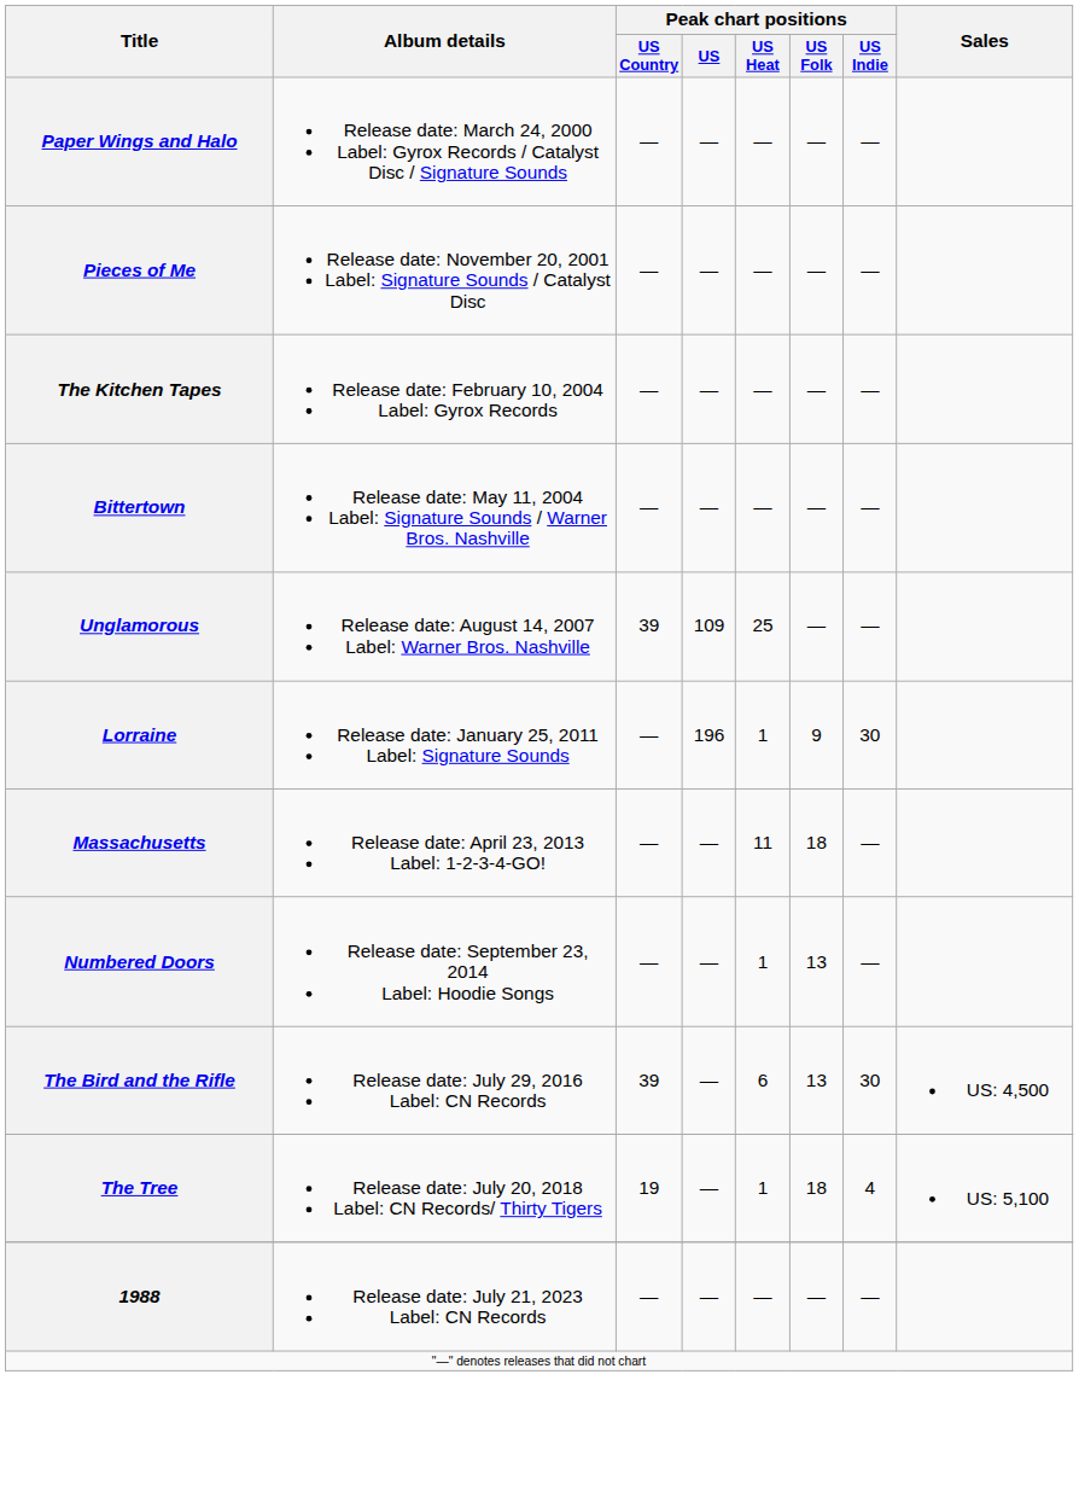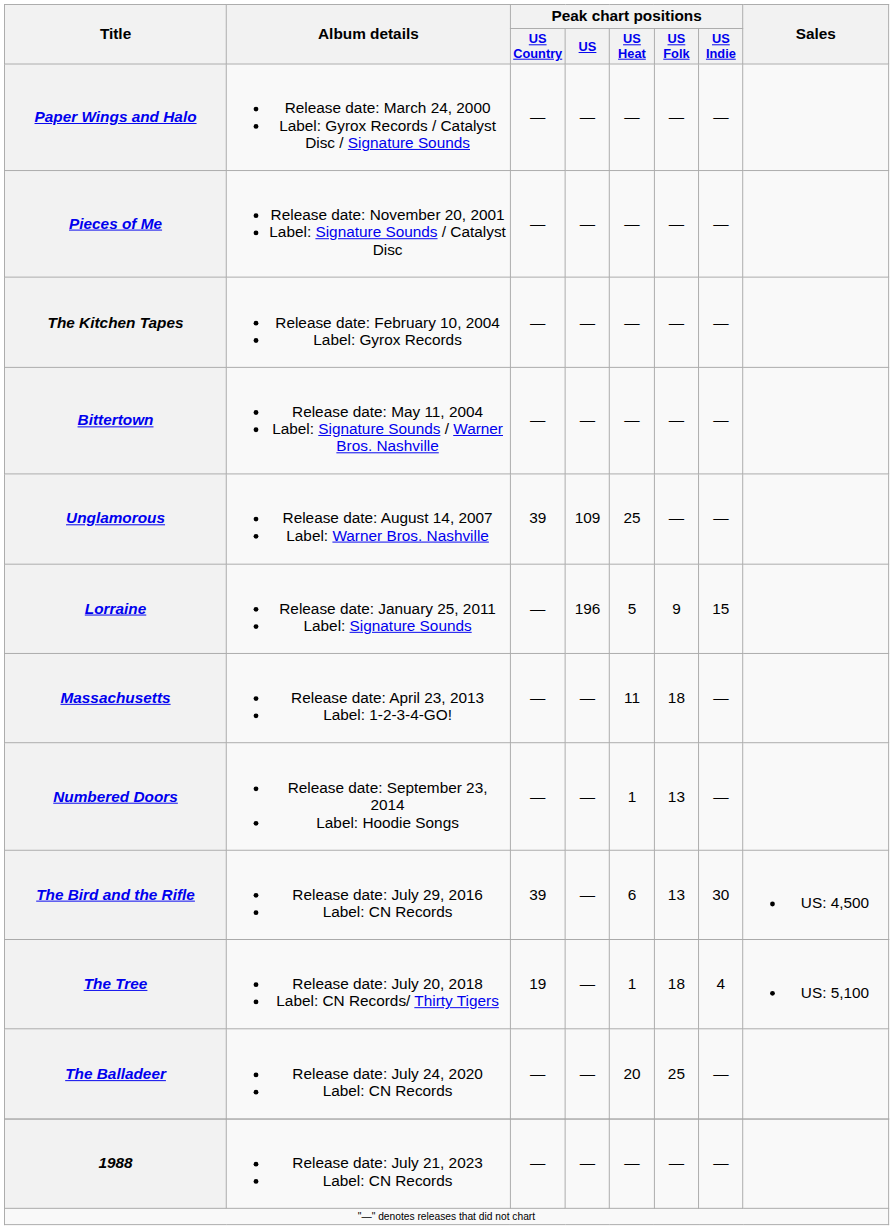 <table class="wikitable plainrowheaders" style="text-align:center;">
 <tr>
 <th rowspan="2" style="width:14em;">Title</th>
 <th rowspan="2" style="width:18em;">Album details</th>
 <th colspan="5">Peak chart positions</th>
 <th rowspan="2" style="width:9em;">Sales</th>
 </tr>
 <tr style="font-size:smaller;">
 <th style="width:40px;"><a href='#'>US Country</a><br></th>
 <th style="width:40px;"><a href='#'>US</a><br></th>
 <th style="width:40px;"><a href='#'>US<br>Heat</a><br></th>
 <th style="width:40px;"><a href='#'>US<br>Folk</a><br></th>
 <th style="width:40px;"><a href='#'>US<br>Indie</a><br></th>
 </tr>
 <tr>
 <th scope="row"><em><a href='#'>Paper Wings and Halo</a></em></th>
 <td><br><ul><li>Release date: March 24, 2000</li><li>Label: Gyrox Records / Catalyst Disc / <a href='#'>Signature Sounds</a></li></ul></td>
 <td>—</td>
 <td>—</td>
 <td>—</td>
 <td>—</td>
 <td>—</td>
 <td></td>
 </tr>
 <tr>
 <th scope="row"><em><a href='#'>Pieces of Me</a></em></th>
 <td><br><ul><li>Release date: November 20, 2001</li><li>Label: <a href='#'>Signature Sounds</a> / Catalyst Disc</li></ul></td>
 <td>—</td>
 <td>—</td>
 <td>—</td>
 <td>—</td>
 <td>—</td>
 <td></td>
 </tr>
 <tr>
 <th scope="row"><em> The Kitchen Tapes </em></th>
 <td><br><ul><li>Release date: February 10, 2004</li><li>Label: Gyrox Records</li></ul></td>
 <td>—</td>
 <td>—</td>
 <td>—</td>
 <td>—</td>
 <td>—</td>
 <td></td>
 </tr>
 <tr>
 <th scope="row"><em><a href='#'>Bittertown</a></em></th>
 <td><br><ul><li>Release date: May 11, 2004</li><li>Label: <a href='#'>Signature Sounds</a> / <a href='#'>Warner Bros. Nashville</a></li></ul></td>
 <td>—</td>
 <td>—</td>
 <td>—</td>
 <td>—</td>
 <td>—</td>
 <td></td>
 </tr>
 <tr>
 <th scope="row"><em><a href='#'>Unglamorous</a></em></th>
 <td><br><ul><li>Release date: August 14, 2007</li><li>Label: <a href='#'>Warner Bros. Nashville</a></li></ul></td>
 <td>39</td>
 <td>109</td>
 <td>25</td>
 <td>—</td>
 <td>—</td>
 <td></td>
 </tr>
 <tr>
 <th scope="row"><em><a href='#'>Lorraine</a></em></th>
 <td><br><ul><li>Release date: January 25, 2011</li><li>Label: <a href='#'>Signature Sounds</a></li></ul></td>
 <td>—</td>
 <td>196</td>
-<td>1</td>
+<td>5</td>
 <td>9</td>
-<td>30</td>
+<td>15</td>
 <td></td>
 </tr>
 <tr>
 <th scope="row"><em><a href='#'>Massachusetts</a></em></th>
 <td><br><ul><li>Release date: April 23, 2013</li><li>Label: 1-2-3-4-GO!</li></ul></td>
 <td>—</td>
 <td>—</td>
 <td>11</td>
 <td>18</td>
 <td>—</td>
 <td></td>
 </tr>
 <tr>
 <th scope="row"><em><a href='#'>Numbered Doors</a></em></th>
 <td><br><ul><li>Release date: September 23, 2014</li><li>Label: Hoodie Songs</li></ul></td>
 <td>—</td>
 <td>—</td>
 <td>1</td>
 <td>13</td>
 <td>—</td>
 <td></td>
 </tr>
 <tr>
 <th scope="row"><em><a href='#'>The Bird and the Rifle</a></em></th>
 <td><br><ul><li>Release date: July 29, 2016</li><li>Label: CN Records</li></ul></td>
 <td>39</td>
 <td>—</td>
 <td>6</td>
 <td>13</td>
 <td>30</td>
 <td><br><ul><li>US: 4,500</li></ul></td>
 </tr>
 <tr>
 </tr>
 <tr>
 <th scope="row"><em><a href='#'>The Tree</a></em></th>
 <td><br><ul><li>Release date: July 20, 2018</li><li>Label: CN Records/ <a href='#'>Thirty Tigers</a></li></ul></td>
 <td>19</td>
 <td>—</td>
 <td>1</td>
 <td>18</td>
 <td>4</td>
 <td><br><ul><li>US: 5,100</li></ul></td>
 </tr>
+<tr |->
+<th scope="row"><em><a href='#'>The Balladeer</a></em></th>
+<td><br><ul><li>Release date: July 24, 2020</li><li>Label: CN Records</li></ul></td>
+<td>—</td>
+<td>—</td>
+<td>20</td>
+<td>25</td>
+<td>—</td>
+<td></td>
+</tr>
 <tr>
 </tr>
 <tr>
 <th scope="row"><em>1988</em></th>
 <td><br><ul><li>Release date: July 21, 2023</li><li>Label: CN Records</li></ul></td>
 <td>—</td>
 <td>—</td>
 <td>—</td>
 <td>—</td>
 <td>—</td>
 <td></td>
 </tr>
 <tr>
 <td colspan="8" style="font-size:8pt">"—" denotes releases that did not chart</td>
 </tr>
 </table>
